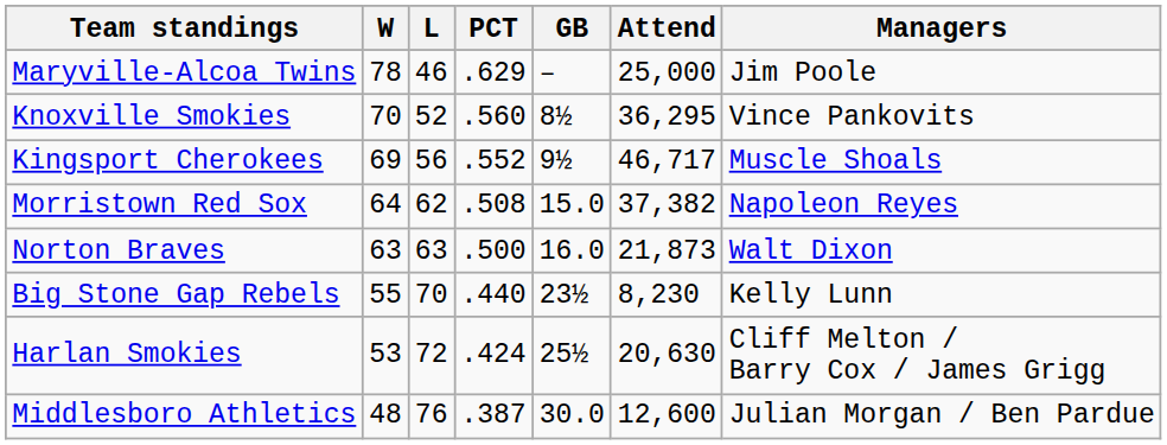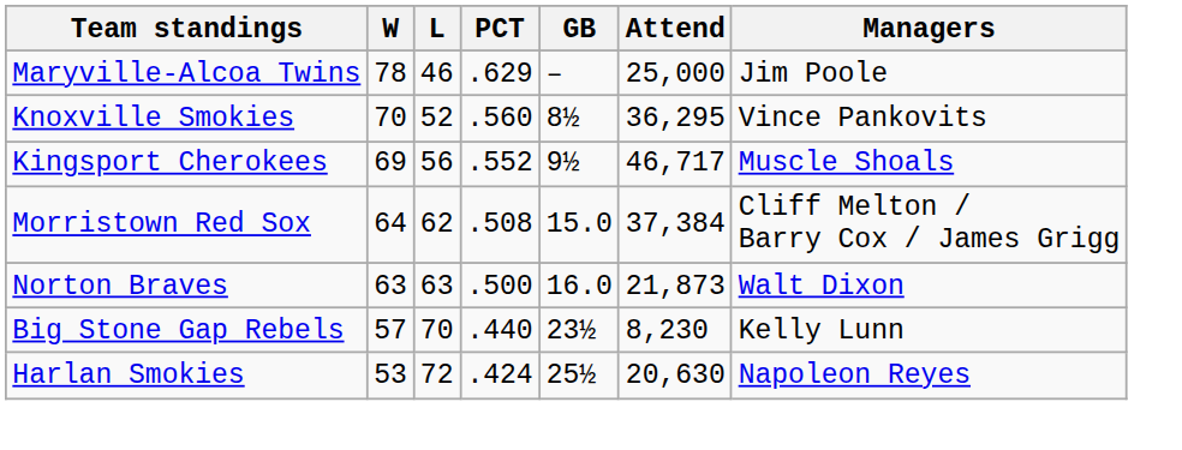 <table class="wikitable">
 <tr>
 <th>Team standings</th>
 <th>W</th>
 <th>L</th>
 <th>PCT</th>
 <th>GB</th>
 <th>Attend</th>
 <th>Managers</th>
 </tr>
 <tr>
 <td><a href='#'>Maryville-Alcoa Twins</a></td>
 <td>78</td>
 <td>46</td>
 <td>.629</td>
 <td>–</td>
 <td>25,000</td>
 <td>Jim Poole</td>
 </tr>
 <tr>
 <td><a href='#'>Knoxville Smokies</a></td>
 <td>70</td>
 <td>52</td>
 <td>.560</td>
 <td>8½</td>
 <td>36,295</td>
 <td>Vince Pankovits</td>
 </tr>
 <tr>
 <td><a href='#'>Kingsport Cherokees</a></td>
 <td>69</td>
 <td>56</td>
 <td>.552</td>
 <td>9½</td>
 <td>46,717</td>
 <td><a href='#'>Muscle Shoals</a></td>
 </tr>
 <tr>
 <td><a href='#'>Morristown Red Sox</a></td>
 <td>64</td>
 <td>62</td>
 <td>.508</td>
 <td>15.0</td>
-<td>37,382</td>
-<td><a href='#'>Napoleon Reyes</a></td>
+<td>37,384</td>
+<td>Cliff Melton /<br> Barry Cox / James Grigg</td>
 </tr>
 <tr>
 <td><a href='#'>Norton Braves</a></td>
 <td>63</td>
 <td>63</td>
 <td>.500</td>
 <td>16.0</td>
 <td>21,873</td>
 <td><a href='#'>Walt Dixon</a></td>
 </tr>
 <tr>
 <td><a href='#'>Big Stone Gap Rebels</a></td>
-<td>55</td>
+<td>57</td>
 <td>70</td>
 <td>.440</td>
 <td>23½</td>
 <td>8,230</td>
 <td>Kelly Lunn</td>
 </tr>
 <tr>
 <td><a href='#'>Harlan Smokies</a></td>
 <td>53</td>
 <td>72</td>
 <td>.424</td>
 <td>25½</td>
 <td>20,630</td>
-<td>Cliff Melton /<br> Barry Cox / James Grigg</td>
-</tr>
-<tr>
-<td><a href='#'>Middlesboro Athletics</a></td>
-<td>48</td>
-<td>76</td>
-<td>.387</td>
-<td>30.0</td>
-<td>12,600</td>
-<td>Julian Morgan / Ben Pardue</td>
+<td><a href='#'>Napoleon Reyes</a></td>
 </tr>
 </table>
